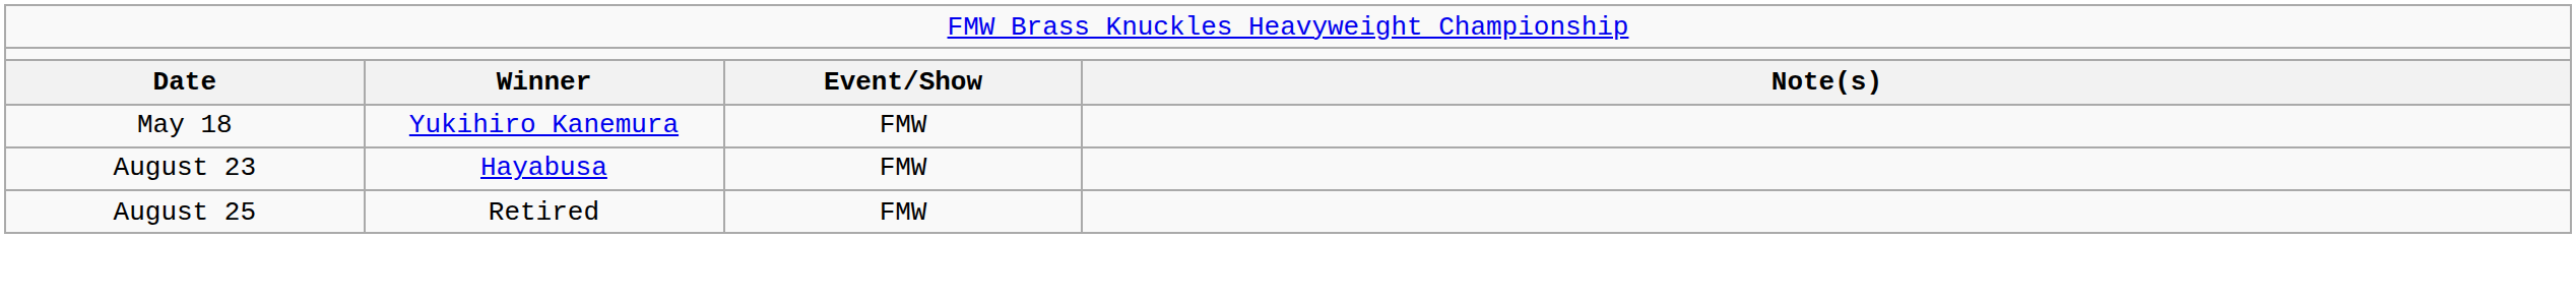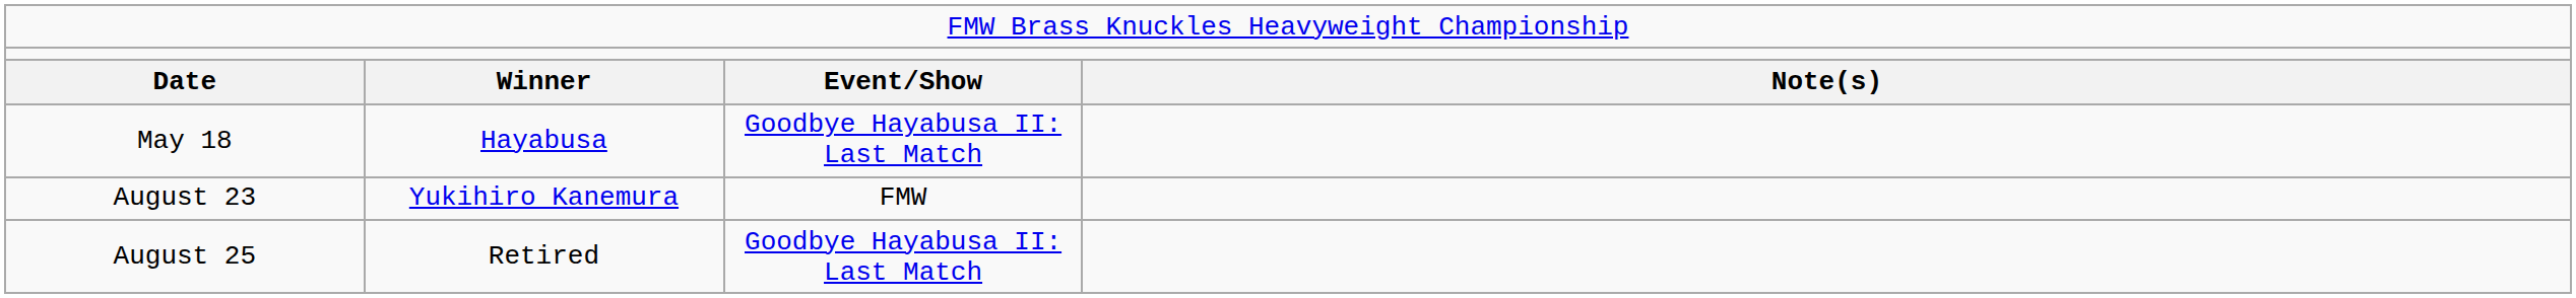 <table class="wikitable" style="text-align:center; width:100%;">
 <tr>
 <td colspan="5"><a href='#'>FMW Brass Knuckles Heavyweight Championship</a></td>
 </tr>
 <tr>
 <td colspan="5"><strong></strong></td>
 </tr>
 <tr>
 <th width="14%">Date</th>
 <th width="14%">Winner</th>
 <th width="14%">Event/Show</th>
 <th width="58%">Note(s)</th>
 </tr>
 <tr>
 <td>May 18</td>
-<td><a href='#'>Yukihiro Kanemura</a></td>
-<td>FMW</td>
+<td><a href='#'>Hayabusa</a></td>
+<td><a href='#'>Goodbye Hayabusa II: Last Match</a></td>
 <td align="left"></td>
 </tr>
 <tr>
 <td>August 23</td>
-<td><a href='#'>Hayabusa</a></td>
+<td><a href='#'>Yukihiro Kanemura</a></td>
 <td>FMW</td>
 <td align="left"></td>
 </tr>
 <tr>
 <td>August 25</td>
 <td>Retired</td>
-<td>FMW</td>
+<td><a href='#'>Goodbye Hayabusa II: Last Match</a></td>
 <td align="left"></td>
 </tr>
 </table>
